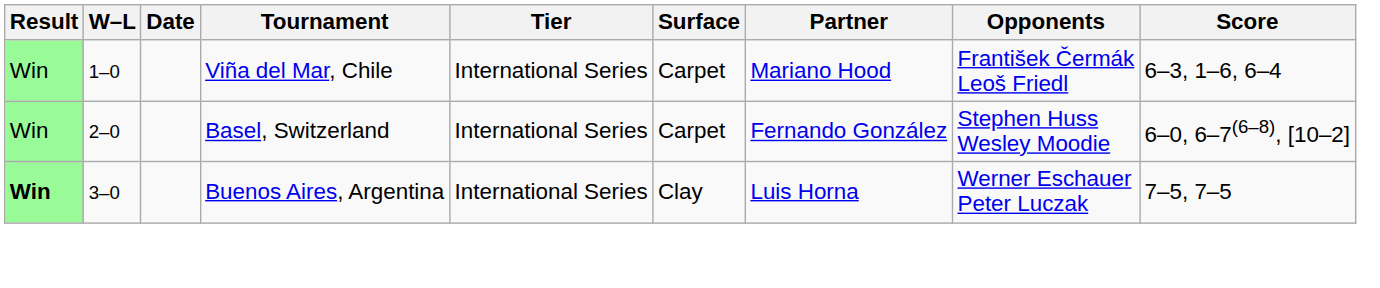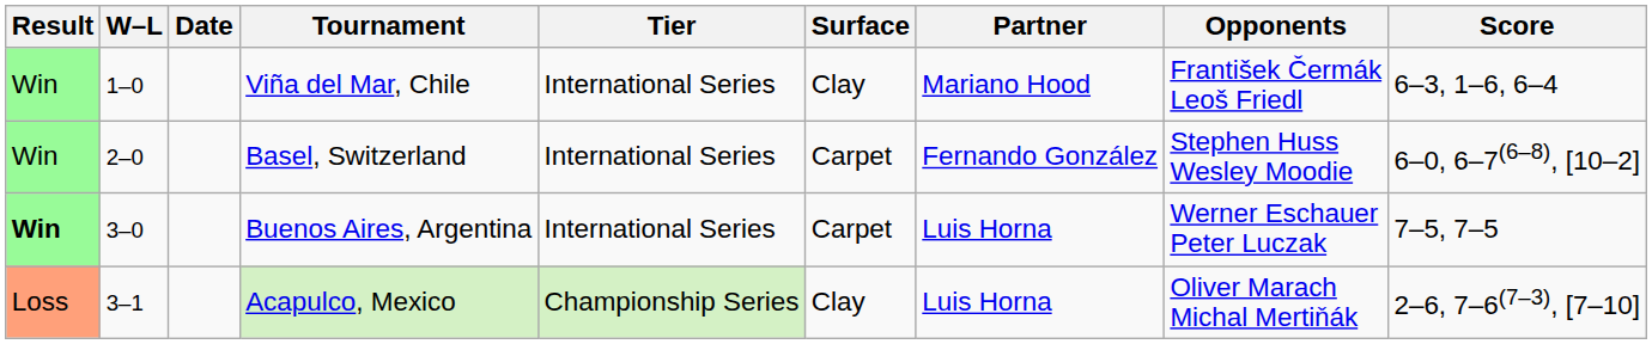 <table class="sortable wikitable">
 <tr>
 <th>Result</th>
 <th class="unsortable">W–L</th>
 <th>Date</th>
 <th>Tournament</th>
 <th>Tier</th>
 <th>Surface</th>
 <th>Partner</th>
 <th>Opponents</th>
 <th class="unsortable">Score</th>
 </tr>
 <tr>
 <td style="background:#98fb98;">Win</td>
 <td><small>1–0</small></td>
 <td><a href='#'></a></td>
 <td><a href='#'>Viña del Mar</a>, Chile</td>
 <td>International Series</td>
-<td>Carpet</td>
+<td>Clay</td>
 <td> <a href='#'>Mariano Hood</a></td>
 <td> <a href='#'>František Čermák</a> <br>  <a href='#'>Leoš Friedl</a></td>
 <td>6–3, 1–6, 6–4</td>
 </tr>
 <tr>
 <td style="background:#98fb98;">Win</td>
 <td><small>2–0</small></td>
 <td><a href='#'></a></td>
 <td><a href='#'>Basel</a>, Switzerland</td>
 <td>International Series</td>
 <td>Carpet</td>
 <td> <a href='#'>Fernando González</a></td>
 <td> <a href='#'>Stephen Huss</a> <br>  <a href='#'>Wesley Moodie</a></td>
 <td>6–0, 6–7<sup>(6–8)</sup>, [10–2]</td>
 </tr>
 <tr>
 <td style="background:#98fb98;"><strong>Win</strong></td>
 <td><small>3–0</small></td>
 <td><a href='#'></a></td>
 <td><a href='#'>Buenos Aires</a>, Argentina</td>
 <td>International Series</td>
-<td>Clay</td>
+<td>Carpet</td>
 <td> <a href='#'>Luis Horna</a></td>
 <td> <a href='#'>Werner Eschauer</a> <br>  <a href='#'>Peter Luczak</a></td>
 <td>7–5, 7–5</td>
 </tr>
+<tr>
+<td style="background:#ffa07a;">Loss</td>
+<td><small>3–1</small></td>
+<td><a href='#'></a></td>
+<td style="background:#d4f1c5;"><a href='#'>Acapulco</a>, Mexico</td>
+<td style="background:#d4f1c5;">Championship Series</td>
+<td>Clay</td>
+<td> <a href='#'>Luis Horna</a></td>
+<td> <a href='#'>Oliver Marach</a> <br>  <a href='#'>Michal Mertiňák</a></td>
+<td>2–6, 7–6<sup>(7–3)</sup>, [7–10]</td>
+</tr>
 </table>
